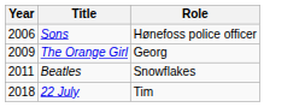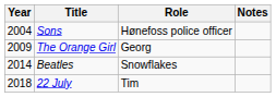 <table class="wikitable sortable">
 <tr>
 <th>Year</th>
 <th>Title</th>
 <th>Role</th>
+<th class="unsortable">Notes</th>
 </tr>
 <tr>
-<td>2006</td>
+<td>2004</td>
 <td><em><a href='#'>Sons</a></em></td>
 <td>Hønefoss police officer</td>
+<td></td>
 </tr>
 <tr>
 <td>2009</td>
 <td><em><a href='#'>The Orange Girl</a></em></td>
 <td>Georg</td>
+<td></td>
 </tr>
 <tr>
-<td>2011</td>
+<td>2014</td>
 <td><em>Beatles</em></td>
 <td>Snowflakes</td>
+<td></td>
 </tr>
 <tr>
 <td>2018</td>
 <td><em><a href='#'>22 July</a></em></td>
 <td>Tim</td>
+<td></td>
 </tr>
 </table>
